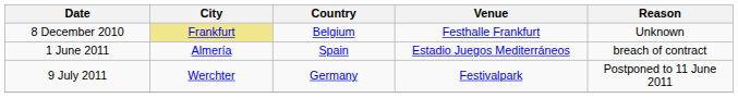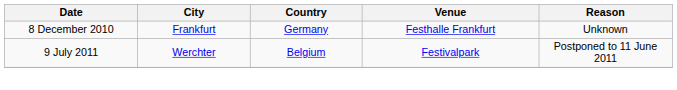 <table class="wikitable" style="text-align:center;">
 <tr>
 <th scope="col" style="width:12em;">Date</th>
 <th scope="col" style="width:10em;">City</th>
 <th scope="col" style="width:10em;">Country</th>
 <th scope="col" style="width:16em;">Venue</th>
 <th scope="col" style="width:12em;">Reason</th>
 </tr>
 <tr>
 <td>8 December 2010</td>
-<td style="background: khaki;"><a href='#'>Frankfurt</a></td>
-<td><a href='#'>Belgium</a></td>
+<td><a href='#'>Frankfurt</a></td>
+<td><a href='#'>Germany</a></td>
 <td><a href='#'>Festhalle Frankfurt</a></td>
 <td>Unknown</td>
 </tr>
 <tr>
-<td>1 June 2011</td>
-<td><a href='#'>Almería</a></td>
-<td><a href='#'>Spain</a></td>
-<td><a href='#'>Estadio Juegos Mediterráneos</a></td>
-<td>breach of contract</td>
-</tr>
-<tr>
 <td>9 July 2011</td>
 <td><a href='#'>Werchter</a></td>
-<td><a href='#'>Germany</a></td>
+<td><a href='#'>Belgium</a></td>
 <td><a href='#'>Festivalpark</a></td>
 <td>Postponed to 11 June 2011</td>
 </tr>
 <tr>
 </tr>
 </table>
